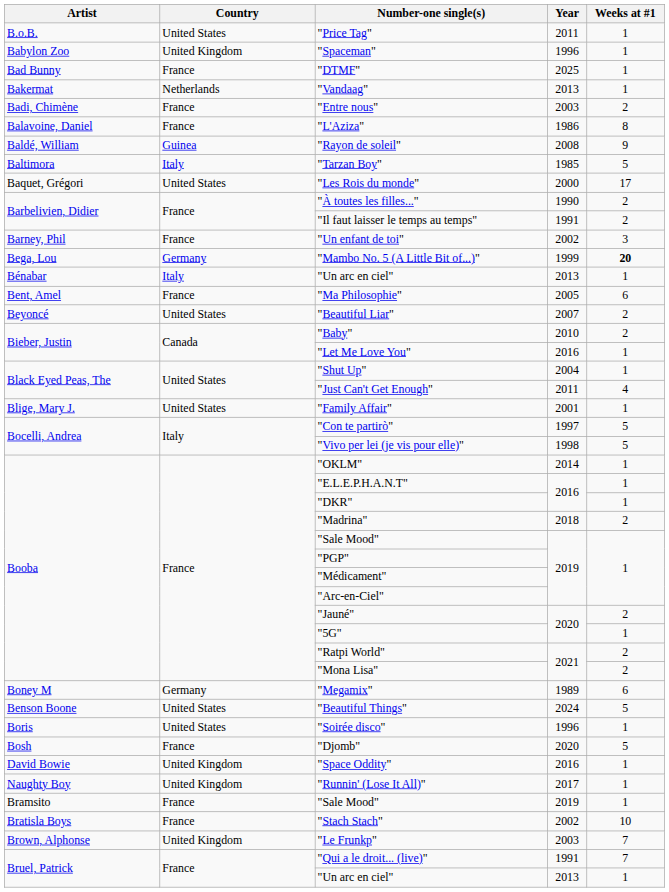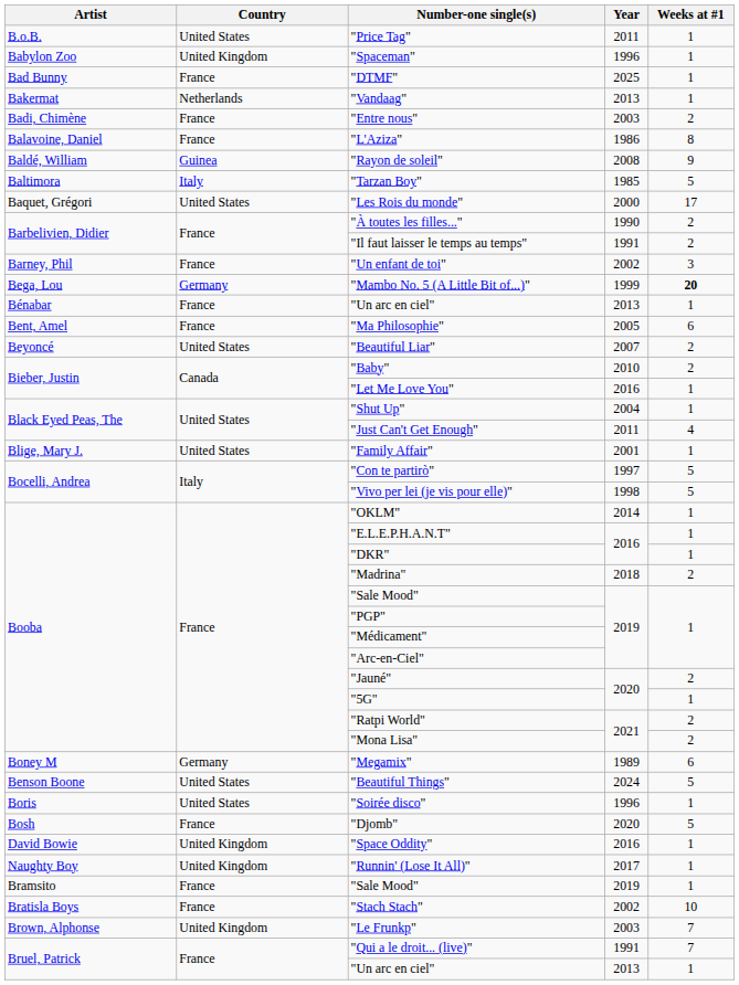 <table class="wikitable">
 <tr>
 <th width="20%">Artist</th>
 <th width="20%">Country</th>
 <th width="30%">Number-one single(s)</th>
 <th width="5%">Year</th>
 <th width="10%">Weeks at #1</th>
 </tr>
 <tr>
 <td><a href='#'>B.o.B.</a></td>
 <td>United States</td>
 <td>"<a href='#'>Price Tag</a>"</td>
 <td align=center>2011</td>
 <td align=center>1</td>
 </tr>
 <tr>
 <td><a href='#'>Babylon Zoo</a></td>
 <td>United Kingdom</td>
 <td>"<a href='#'>Spaceman</a>"</td>
 <td align=center>1996</td>
 <td align=center>1</td>
 </tr>
 <tr>
 <td><a href='#'>Bad Bunny</a></td>
 <td>France</td>
 <td>"<a href='#'>DTMF</a>"</td>
 <td align=center>2025</td>
 <td align=center>1</td>
 </tr>
 <tr>
 <td><a href='#'>Bakermat</a></td>
 <td>Netherlands</td>
 <td>"<a href='#'>Vandaag</a>"</td>
 <td align=center>2013</td>
 <td align=center>1</td>
 </tr>
 <tr>
 <td><a href='#'>Badi, Chimène</a></td>
 <td>France</td>
 <td>"<a href='#'>Entre nous</a>"</td>
 <td align=center>2003</td>
 <td align=center>2</td>
 </tr>
 <tr>
 <td><a href='#'>Balavoine, Daniel</a></td>
 <td>France</td>
 <td>"<a href='#'>L'Aziza</a>"</td>
 <td align=center>1986</td>
 <td align=center>8</td>
 </tr>
 <tr>
 <td><a href='#'>Baldé, William</a></td>
 <td><a href='#'>Guinea</a></td>
 <td>"<a href='#'>Rayon de soleil</a>"</td>
 <td align=center>2008</td>
 <td align=center>9</td>
 </tr>
 <tr>
 <td><a href='#'>Baltimora</a></td>
 <td><a href='#'>Italy</a></td>
 <td>"<a href='#'>Tarzan Boy</a>"</td>
 <td align=center>1985</td>
 <td align=center>5</td>
 </tr>
 <tr>
 <td>Baquet, Grégori</td>
 <td>United States</td>
 <td>"<a href='#'>Les Rois du monde</a>"</td>
 <td align=center>2000</td>
 <td align=center>17</td>
 </tr>
 <tr>
 <td rowspan="2"><a href='#'>Barbelivien, Didier</a></td>
 <td rowspan="2">France</td>
 <td>"<a href='#'>À toutes les filles...</a>"</td>
 <td align=center>1990</td>
 <td align=center>2</td>
 </tr>
 <tr>
 <td>"Il faut laisser le temps au temps"</td>
 <td align=center>1991</td>
 <td align=center>2</td>
 </tr>
 <tr>
 <td><a href='#'>Barney, Phil</a></td>
 <td>France</td>
 <td>"<a href='#'>Un enfant de toi</a>"</td>
 <td align=center>2002</td>
 <td align=center>3</td>
 </tr>
 <tr>
 <td><a href='#'>Bega, Lou</a></td>
 <td><a href='#'>Germany</a></td>
 <td>"<a href='#'>Mambo No. 5 (A Little Bit of...)</a>"</td>
 <td align=center>1999</td>
 <td align=center><strong>20</strong></td>
 </tr>
 <tr>
 <td><a href='#'>Bénabar</a></td>
-<td><a href='#'>Italy</a></td>
+<td>France</td>
 <td>"Un arc en ciel"</td>
 <td align=center>2013</td>
 <td align=center>1</td>
 </tr>
 <tr>
 <td><a href='#'>Bent, Amel</a></td>
 <td>France</td>
 <td>"<a href='#'>Ma Philosophie</a>"</td>
 <td align=center>2005</td>
 <td align=center>6</td>
 </tr>
 <tr>
 <td><a href='#'>Beyoncé</a></td>
 <td>United States</td>
 <td>"<a href='#'>Beautiful Liar</a>"</td>
 <td align=center>2007</td>
 <td align=center>2</td>
 </tr>
 <tr>
 <td rowspan="2"><a href='#'>Bieber, Justin</a></td>
 <td rowspan="2">Canada</td>
 <td>"<a href='#'>Baby</a>"</td>
 <td align=center>2010</td>
 <td align=center>2</td>
 </tr>
 <tr>
 <td>"<a href='#'>Let Me Love You</a>"</td>
 <td align=center>2016</td>
 <td align=center>1</td>
 </tr>
 <tr>
 <td rowspan="2"><a href='#'>Black Eyed Peas, The</a></td>
 <td rowspan="2">United States</td>
 <td>"<a href='#'>Shut Up</a>"</td>
 <td align=center>2004</td>
 <td align=center>1</td>
 </tr>
 <tr>
 <td>"<a href='#'>Just Can't Get Enough</a>"</td>
 <td align=center>2011</td>
 <td align=center>4</td>
 </tr>
 <tr>
 <td><a href='#'>Blige, Mary J.</a></td>
 <td>United States</td>
 <td>"<a href='#'>Family Affair</a>"</td>
 <td align=center>2001</td>
 <td align=center>1</td>
 </tr>
 <tr>
 <td rowspan="2"><a href='#'>Bocelli, Andrea</a></td>
 <td rowspan="2">Italy</td>
 <td>"<a href='#'>Con te partirò</a>"</td>
 <td align=center>1997</td>
 <td align=center>5</td>
 </tr>
 <tr>
 <td>"<a href='#'>Vivo per lei (je vis pour elle)</a>"</td>
 <td align=center>1998</td>
 <td align=center>5</td>
 </tr>
 <tr>
 <td rowspan="12"><a href='#'>Booba</a></td>
 <td rowspan="12">France</td>
 <td>"OKLM"</td>
 <td align=center>2014</td>
 <td align=center>1</td>
 </tr>
 <tr>
 <td>"E.L.E.P.H.A.N.T"</td>
 <td rowspan="2" align=center>2016</td>
 <td align=center>1</td>
 </tr>
 <tr>
 <td>"DKR"</td>
 <td align=center>1</td>
 </tr>
 <tr>
 <td>"Madrina"</td>
 <td align=center>2018</td>
 <td align=center>2</td>
 </tr>
 <tr>
 <td>"Sale Mood"</td>
 <td rowspan="4" align=center>2019</td>
 <td rowspan="4" align=center>1</td>
 </tr>
 <tr>
 <td>"PGP"</td>
 </tr>
 <tr>
 <td>"Médicament"</td>
 </tr>
 <tr>
 <td>"Arc-en-Ciel"</td>
 </tr>
 <tr>
 <td>"Jauné"</td>
 <td align=center rowspan="2">2020</td>
 <td align=center>2</td>
 </tr>
 <tr>
 <td>"5G"</td>
 <td align=center>1</td>
 </tr>
 <tr>
 <td>"Ratpi World"</td>
 <td align=center rowspan="2">2021</td>
 <td align=center>2</td>
 </tr>
 <tr>
 <td>"Mona Lisa"</td>
 <td align=center>2</td>
 </tr>
 <tr>
 <td><a href='#'>Boney M</a></td>
 <td>Germany</td>
 <td>"<a href='#'>Megamix</a>"</td>
 <td align=center>1989</td>
 <td align=center>6</td>
 </tr>
 <tr>
 <td><a href='#'>Benson Boone</a></td>
 <td>United States</td>
 <td>"<a href='#'>Beautiful Things</a>"</td>
 <td align=center>2024</td>
 <td align=center>5</td>
 </tr>
 <tr>
 <td><a href='#'>Boris</a></td>
 <td>United States</td>
 <td>"<a href='#'>Soirée disco</a>"</td>
 <td align=center>1996</td>
 <td align=center>1</td>
 </tr>
 <tr>
 <td><a href='#'>Bosh</a></td>
 <td>France</td>
 <td>"Djomb"</td>
 <td align=center>2020</td>
 <td align=center>5</td>
 </tr>
 <tr>
 <td><a href='#'>David Bowie</a></td>
 <td>United Kingdom</td>
 <td>"<a href='#'>Space Oddity</a>"</td>
 <td align=center>2016</td>
 <td align=center>1</td>
 </tr>
 <tr>
 <td><a href='#'>Naughty Boy</a></td>
 <td>United Kingdom</td>
 <td>"<a href='#'>Runnin' (Lose It All)</a>"</td>
 <td align=center>2017</td>
 <td align=center>1</td>
 </tr>
 <tr>
 <td>Bramsito</td>
 <td>France</td>
 <td>"Sale Mood"</td>
 <td align=center>2019</td>
 <td align=center>1</td>
 </tr>
 <tr>
 <td><a href='#'>Bratisla Boys</a></td>
 <td>France</td>
 <td>"<a href='#'>Stach Stach</a>"</td>
 <td align=center>2002</td>
 <td align=center>10</td>
 </tr>
 <tr>
 <td><a href='#'>Brown, Alphonse</a></td>
 <td>United Kingdom</td>
 <td>"<a href='#'>Le Frunkp</a>"</td>
 <td align=center>2003</td>
 <td align=center>7</td>
 </tr>
 <tr>
 <td rowspan="2"><a href='#'>Bruel, Patrick</a></td>
 <td rowspan="2">France</td>
 <td>"<a href='#'>Qui a le droit... (live)</a>"</td>
 <td align=center>1991</td>
 <td align=center>7</td>
 </tr>
 <tr>
 <td>"Un arc en ciel"</td>
 <td align=center>2013</td>
 <td align=center>1</td>
 </tr>
 </table>
